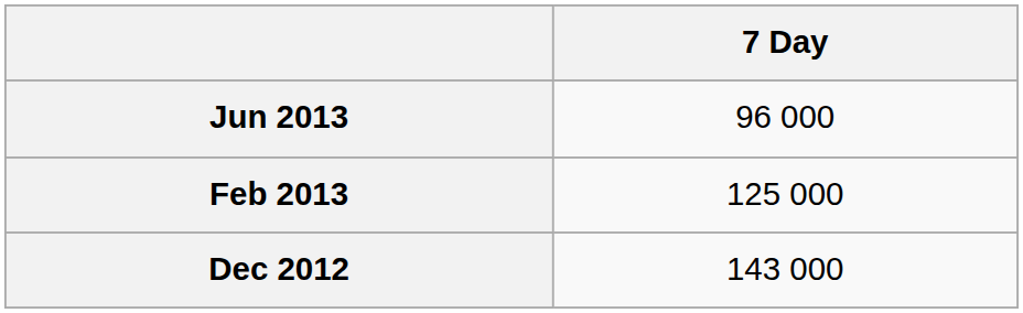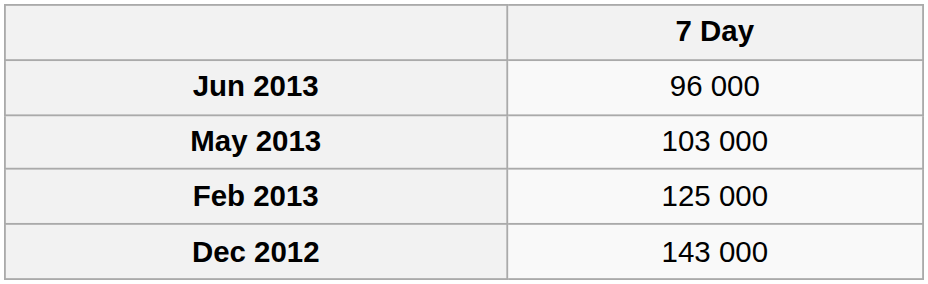 <table class="wikitable sortable" style="text-align:center; width:500px; height:150px;">
 <tr>
 <th></th>
 <th>7 Day</th>
 </tr>
 <tr>
 <th scope="row">Jun 2013</th>
 <td>96 000</td>
 </tr>
 <tr>
+<th scope="row">May 2013</th>
+<td>103 000</td>
+</tr>
+<tr>
 <th scope="row">Feb 2013</th>
 <td>125 000</td>
 </tr>
 <tr>
 <th scope="row">Dec 2012</th>
 <td>143 000</td>
 </tr>
 </table>
